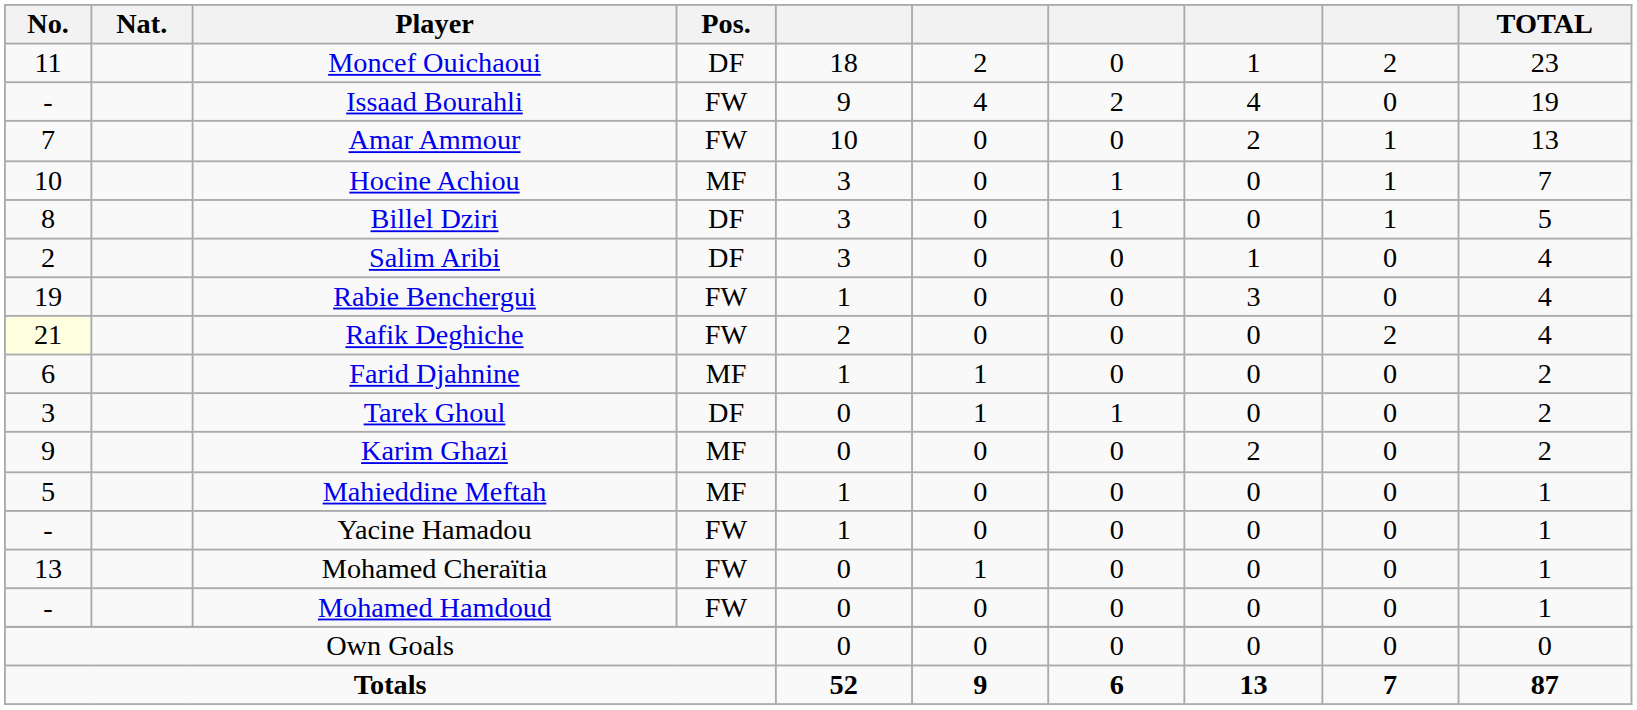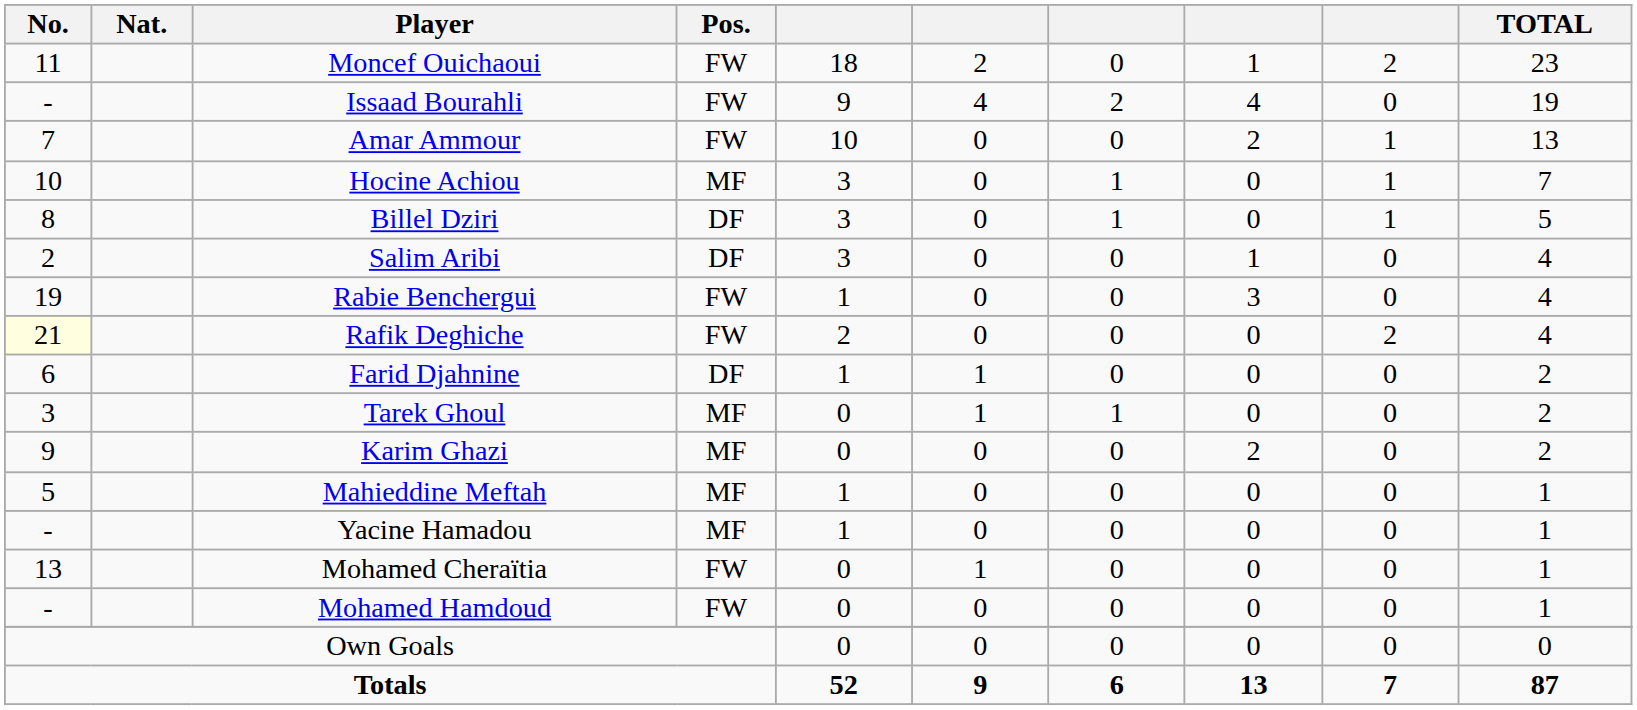 <table class="wikitable sortable alternance"  style="font-size:96%; text-align:center; line-height:14px; width:70%;">
 <tr>
 <th width=10>No.</th>
 <th width=10>Nat.</th>
 <th width=160>Player</th>
 <th width=10><strong>Pos.</strong></th>
 <th width=40></th>
 <th width=40></th>
 <th width=40></th>
 <th width=40></th>
 <th width=40></th>
 <th width=40>TOTAL</th>
 </tr>
 <tr>
 <td>11</td>
 <td></td>
 <td><a href='#'>Moncef Ouichaoui</a></td>
-<td>DF</td>
+<td>FW</td>
 <td>18</td>
 <td>2</td>
 <td>0</td>
 <td>1</td>
 <td>2</td>
 <td>23</td>
 </tr>
 <tr>
 <td>-</td>
 <td></td>
 <td><a href='#'>Issaad Bourahli</a></td>
 <td>FW</td>
 <td>9</td>
 <td>4</td>
 <td>2</td>
 <td>4</td>
 <td>0</td>
 <td>19</td>
 </tr>
 <tr>
 <td>7</td>
 <td></td>
 <td><a href='#'>Amar Ammour</a></td>
 <td>FW</td>
 <td>10</td>
 <td>0</td>
 <td>0</td>
 <td>2</td>
 <td>1</td>
 <td>13</td>
 </tr>
 <tr>
 <td>10</td>
 <td></td>
 <td><a href='#'>Hocine Achiou</a></td>
 <td>MF</td>
 <td>3</td>
 <td>0</td>
 <td>1</td>
 <td>0</td>
 <td>1</td>
 <td>7</td>
 </tr>
 <tr>
 <td>8</td>
 <td></td>
 <td><a href='#'>Billel Dziri</a></td>
 <td>DF</td>
 <td>3</td>
 <td>0</td>
 <td>1</td>
 <td>0</td>
 <td>1</td>
 <td>5</td>
 </tr>
 <tr>
 <td>2</td>
 <td></td>
 <td><a href='#'>Salim Aribi</a></td>
 <td>DF</td>
 <td>3</td>
 <td>0</td>
 <td>0</td>
 <td>1</td>
 <td>0</td>
 <td>4</td>
 </tr>
 <tr>
 <td>19</td>
 <td></td>
 <td><a href='#'>Rabie Benchergui</a></td>
 <td>FW</td>
 <td>1</td>
 <td>0</td>
 <td>0</td>
 <td>3</td>
 <td>0</td>
 <td>4</td>
 </tr>
 <tr>
 <td style="background: lightyellow;">21</td>
 <td></td>
 <td><a href='#'>Rafik Deghiche</a></td>
 <td>FW</td>
 <td>2</td>
 <td>0</td>
 <td>0</td>
 <td>0</td>
 <td>2</td>
 <td>4</td>
 </tr>
 <tr>
 <td>6</td>
 <td></td>
 <td><a href='#'>Farid Djahnine</a></td>
-<td>MF</td>
+<td>DF</td>
 <td>1</td>
 <td>1</td>
 <td>0</td>
 <td>0</td>
 <td>0</td>
 <td>2</td>
 </tr>
 <tr>
 <td>3</td>
 <td></td>
 <td><a href='#'>Tarek Ghoul</a></td>
-<td>DF</td>
+<td>MF</td>
 <td>0</td>
 <td>1</td>
 <td>1</td>
 <td>0</td>
 <td>0</td>
 <td>2</td>
 </tr>
 <tr>
 <td>9</td>
 <td></td>
 <td><a href='#'>Karim Ghazi</a></td>
 <td>MF</td>
 <td>0</td>
 <td>0</td>
 <td>0</td>
 <td>2</td>
 <td>0</td>
 <td>2</td>
 </tr>
 <tr>
 <td>5</td>
 <td></td>
 <td><a href='#'>Mahieddine Meftah</a></td>
 <td>MF</td>
 <td>1</td>
 <td>0</td>
 <td>0</td>
 <td>0</td>
 <td>0</td>
 <td>1</td>
 </tr>
 <tr>
 <td>-</td>
 <td></td>
 <td>Yacine Hamadou</td>
-<td>FW</td>
+<td>MF</td>
 <td>1</td>
 <td>0</td>
 <td>0</td>
 <td>0</td>
 <td>0</td>
 <td>1</td>
 </tr>
 <tr>
 <td>13</td>
 <td></td>
 <td>Mohamed Cheraïtia</td>
 <td>FW</td>
 <td>0</td>
 <td>1</td>
 <td>0</td>
 <td>0</td>
 <td>0</td>
 <td>1</td>
 </tr>
 <tr>
 <td>-</td>
 <td></td>
 <td><a href='#'>Mohamed Hamdoud</a></td>
 <td>FW</td>
 <td>0</td>
 <td>0</td>
 <td>0</td>
 <td>0</td>
 <td>0</td>
 <td>1</td>
 </tr>
 <tr>
 </tr>
 <tr class="sortbottom">
 <td colspan="4">Own Goals</td>
 <td>0</td>
 <td>0</td>
 <td>0</td>
 <td>0</td>
 <td>0</td>
 <td>0</td>
 </tr>
 <tr class="sortbottom">
 <td colspan="4"><strong>Totals</strong></td>
 <td><strong>52</strong></td>
 <td><strong>9</strong></td>
 <td><strong>6</strong></td>
 <td><strong>13</strong></td>
 <td><strong>7</strong></td>
 <td><strong>87</strong></td>
 </tr>
 </table>
